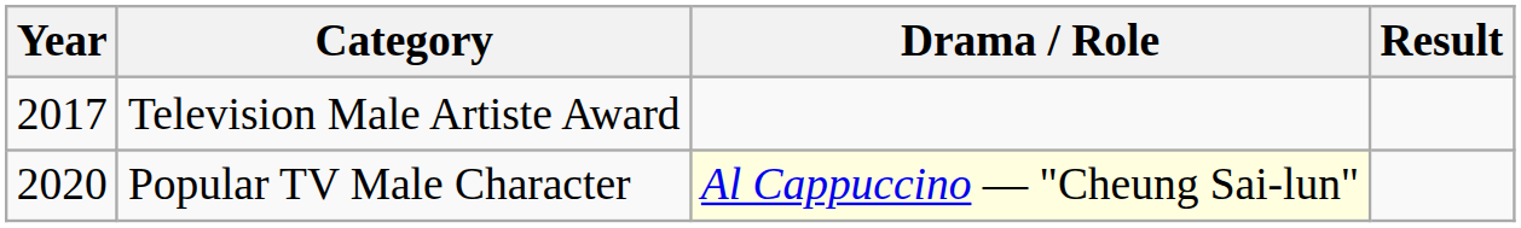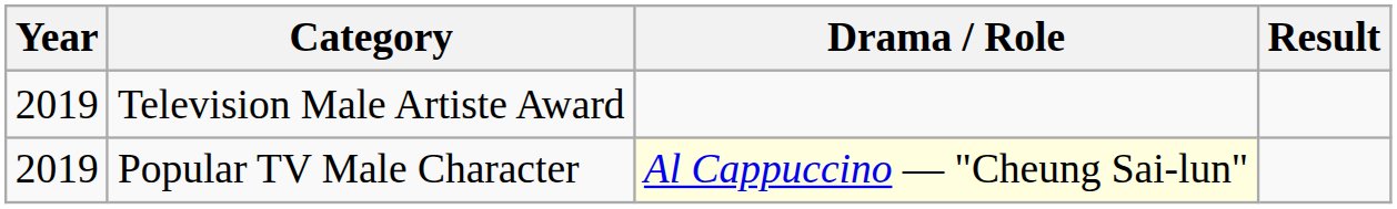 <table class="wikitable sortable">
 <tr>
 <th>Year</th>
 <th>Category</th>
 <th>Drama / Role</th>
 <th>Result</th>
 </tr>
 <tr>
-<td>2017</td>
+<td>2019</td>
 <td>Television Male Artiste Award</td>
 <td></td>
 <td></td>
 </tr>
 <tr>
-<td>2020</td>
+<td>2019</td>
 <td>Popular TV Male Character</td>
 <td style="background: lightyellow;"><em><a href='#'>Al Cappuccino</a></em> — "Cheung Sai-lun"</td>
 <td></td>
 </tr>
 </table>
